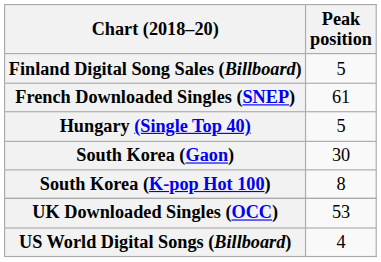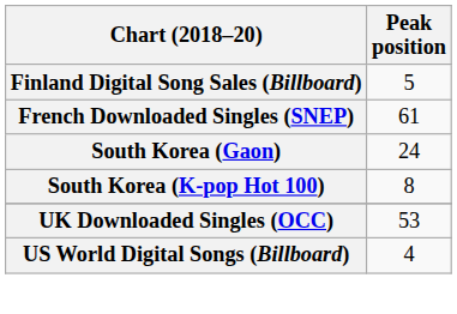 <table class="wikitable sortable plainrowheaders" style="text-align:center">
 <tr>
 <th>Chart (2018–20)</th>
 <th>Peak<br>position</th>
 </tr>
 <tr>
 <th scope="row">Finland Digital Song Sales (<em>Billboard</em>)</th>
 <td>5</td>
 </tr>
 <tr>
 <th scope="row">French Downloaded Singles (<a href='#'>SNEP</a>)</th>
 <td>61</td>
 </tr>
 <tr>
-<th scope="row">Hungary <a href='#'>(Single Top 40)</a></th>
-<td>5</td>
-</tr>
-<tr>
 <th scope="row">South Korea (<a href='#'>Gaon</a>)</th>
-<td>30</td>
+<td>24</td>
 </tr>
 <tr>
 <th scope="row">South Korea (<a href='#'>K-pop Hot 100</a>)</th>
 <td>8</td>
 </tr>
 <tr>
 </tr>
 <tr>
 <th scope="row">UK Downloaded Singles (<a href='#'>OCC</a>)</th>
 <td>53</td>
 </tr>
 <tr>
 <th scope="row">US World Digital Songs (<em>Billboard</em>)</th>
 <td>4</td>
 </tr>
 </table>
